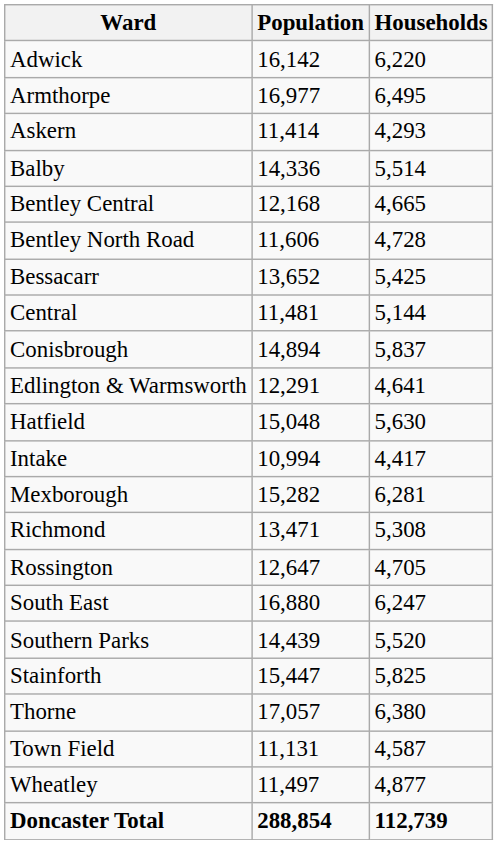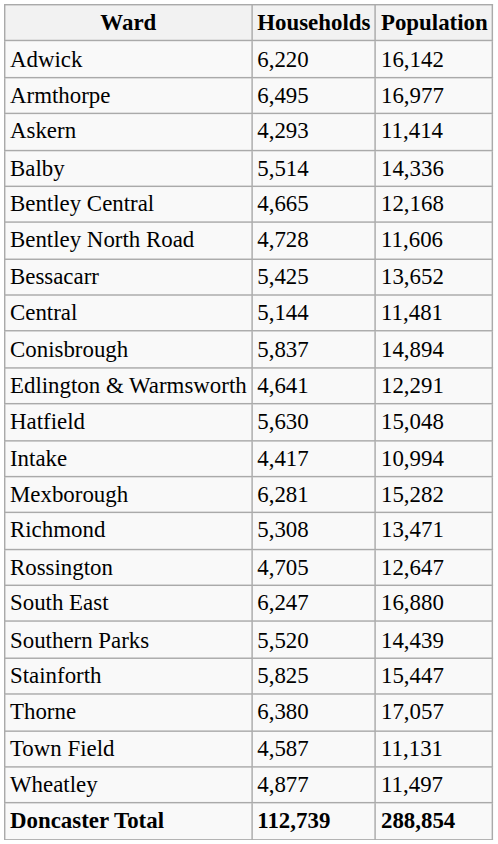 <table class="wikitable sortable">
 <tr>
 <th>Ward</th>
+<th>Households</th>
 <th>Population</th>
-<th>Households</th>
 </tr>
 <tr>
 <td>Adwick</td>
+<td>6,220</td>
 <td>16,142</td>
-<td>6,220</td>
 </tr>
 <tr>
 <td>Armthorpe</td>
+<td>6,495</td>
 <td>16,977</td>
-<td>6,495</td>
 </tr>
 <tr>
 <td>Askern</td>
+<td>4,293</td>
 <td>11,414</td>
-<td>4,293</td>
 </tr>
 <tr>
 <td>Balby</td>
+<td>5,514</td>
 <td>14,336</td>
-<td>5,514</td>
 </tr>
 <tr>
 <td>Bentley Central</td>
+<td>4,665</td>
 <td>12,168</td>
-<td>4,665</td>
 </tr>
 <tr>
 <td>Bentley North Road</td>
+<td>4,728</td>
 <td>11,606</td>
-<td>4,728</td>
 </tr>
 <tr>
 <td>Bessacarr</td>
+<td>5,425</td>
 <td>13,652</td>
-<td>5,425</td>
 </tr>
 <tr>
 <td>Central</td>
+<td>5,144</td>
 <td>11,481</td>
-<td>5,144</td>
 </tr>
 <tr>
 <td>Conisbrough</td>
+<td>5,837</td>
 <td>14,894</td>
-<td>5,837</td>
 </tr>
 <tr>
 <td>Edlington & Warmsworth</td>
+<td>4,641</td>
 <td>12,291</td>
-<td>4,641</td>
 </tr>
 <tr>
 <td>Hatfield</td>
+<td>5,630</td>
 <td>15,048</td>
-<td>5,630</td>
 </tr>
 <tr>
 <td>Intake</td>
+<td>4,417</td>
 <td>10,994</td>
-<td>4,417</td>
 </tr>
 <tr>
 <td>Mexborough</td>
+<td>6,281</td>
 <td>15,282</td>
-<td>6,281</td>
 </tr>
 <tr>
 <td>Richmond</td>
+<td>5,308</td>
 <td>13,471</td>
-<td>5,308</td>
 </tr>
 <tr>
 <td>Rossington</td>
+<td>4,705</td>
 <td>12,647</td>
-<td>4,705</td>
 </tr>
 <tr>
 <td>South East</td>
+<td>6,247</td>
 <td>16,880</td>
-<td>6,247</td>
 </tr>
 <tr>
 <td>Southern Parks</td>
+<td>5,520</td>
 <td>14,439</td>
-<td>5,520</td>
 </tr>
 <tr>
 <td>Stainforth</td>
+<td>5,825</td>
 <td>15,447</td>
-<td>5,825</td>
 </tr>
 <tr>
 <td>Thorne</td>
+<td>6,380</td>
 <td>17,057</td>
-<td>6,380</td>
 </tr>
 <tr>
 <td>Town Field</td>
+<td>4,587</td>
 <td>11,131</td>
-<td>4,587</td>
 </tr>
 <tr>
 <td>Wheatley</td>
+<td>4,877</td>
 <td>11,497</td>
-<td>4,877</td>
 </tr>
 <tr class="sortbottom">
 <td><strong>Doncaster Total</strong></td>
+<td><strong>112,739</strong></td>
 <td><strong>288,854</strong></td>
-<td><strong>112,739</strong></td>
 </tr>
 </table>
